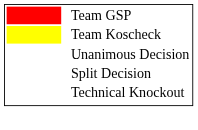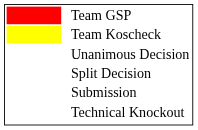 <table style="border:1px solid black;" align=left>
 <tr>
 <td style="background:red; width:40px;"></td>
 <td> </td>
 <td>Team GSP</td>
 </tr>
 <tr>
 <td style="background:yellow; width:40px;"></td>
 <td> </td>
 <td>Team Koscheck</td>
 </tr>
 <tr>
 <td style="width:60px;"></td>
 <td> </td>
 <td>Unanimous Decision</td>
 </tr>
 <tr>
 <td style="width:60px;"></td>
 <td> </td>
 <td>Split Decision</td>
 </tr>
 <tr>
 <td style="width:60px;"></td>
 <td> </td>
+<td>Submission</td>
+</tr>
+<tr>
+<td style="width:60px;"></td>
+<td> </td>
 <td>Technical Knockout</td>
 </tr>
 <tr>
 </tr>
 </table>
